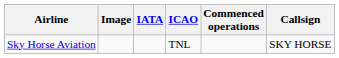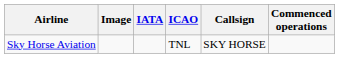 <table class="wikitable sortable">
 <tr style="vertical-align:middle;">
 <th>Airline</th>
 <th>Image</th>
 <th><a href='#'>IATA</a></th>
 <th><a href='#'>ICAO</a></th>
+<th>Callsign</th>
 <th>Commenced<br>operations</th>
-<th>Callsign</th>
 </tr>
 <tr>
 <td><a href='#'>Sky Horse Aviation</a></td>
 <td></td>
 <td></td>
 <td>TNL</td>
+<td>SKY HORSE</td>
 <td></td>
-<td>SKY HORSE</td>
 </tr>
 </table>
